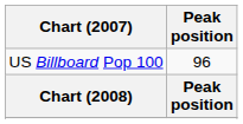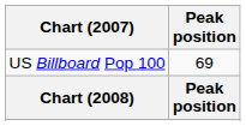 <table class="wikitable sortable">
 <tr>
 <th>Chart (2007)</th>
 <th>Peak<br>position</th>
 </tr>
 <tr>
 <td>US <em><a href='#'>Billboard</a></em> <a href='#'>Pop 100</a></td>
-<td align="center">96</td>
+<td align="center">69</td>
 </tr>
 <tr>
 <th>Chart (2008)</th>
 <th>Peak <br>position</th>
 </tr>
 <tr>
 </tr>
 <tr>
 </tr>
 <tr>
 </tr>
 <tr>
 </tr>
 </table>
